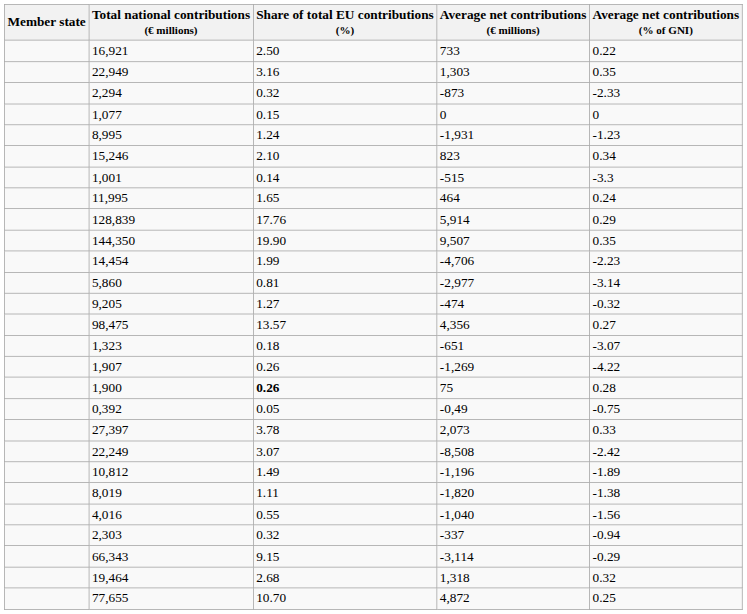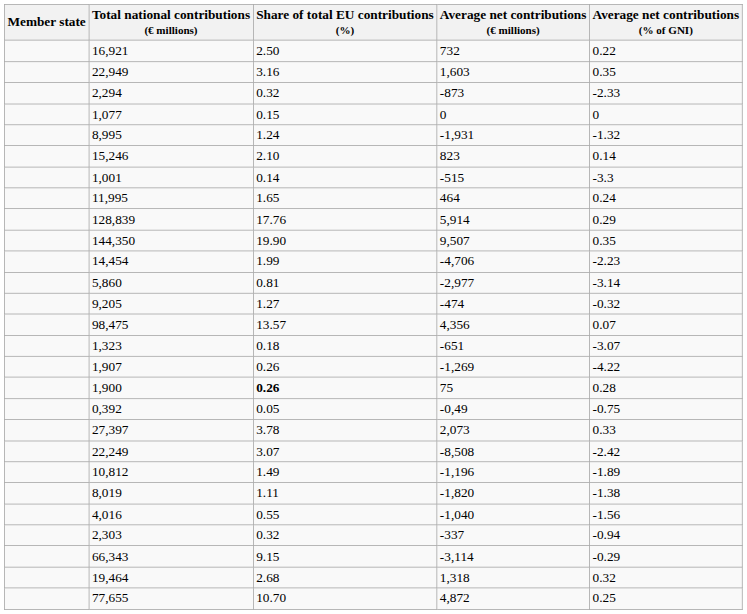 <table class="wikitable sortable">
 <tr>
 <th>Member state</th>
 <th>Total national contributions<br><small>(€ millions)</small></th>
 <th>Share of total EU contributions<br><small>(%)</small></th>
 <th>Average net contributions<br><small>(€ millions)</small></th>
 <th>Average net contributions<br><small>(% of GNI)</small></th>
 </tr>
 <tr>
 <td></td>
 <td>16,921</td>
 <td>2.50</td>
-<td>733</td>
+<td>732</td>
 <td>0.22</td>
 </tr>
 <tr>
 <td></td>
 <td>22,949</td>
 <td>3.16</td>
-<td>1,303</td>
+<td>1,603</td>
 <td>0.35</td>
 </tr>
 <tr>
 <td></td>
 <td>2,294</td>
 <td>0.32</td>
 <td>-873</td>
 <td>-2.33</td>
 </tr>
 <tr>
 <td></td>
 <td>1,077</td>
 <td>0.15</td>
 <td>0</td>
 <td>0</td>
 </tr>
 <tr>
 <td></td>
 <td>8,995</td>
 <td>1.24</td>
 <td>-1,931</td>
-<td>-1.23</td>
+<td>-1.32</td>
 </tr>
 <tr>
 <td></td>
 <td>15,246</td>
 <td>2.10</td>
 <td>823</td>
-<td>0.34</td>
+<td>0.14</td>
 </tr>
 <tr>
 <td></td>
 <td>1,001</td>
 <td>0.14</td>
 <td>-515</td>
 <td>-3.3</td>
 </tr>
 <tr>
 <td></td>
 <td>11,995</td>
 <td>1.65</td>
 <td>464</td>
 <td>0.24</td>
 </tr>
 <tr>
 <td></td>
 <td>128,839</td>
 <td>17.76</td>
 <td>5,914</td>
 <td>0.29</td>
 </tr>
 <tr>
 <td></td>
 <td>144,350</td>
 <td>19.90</td>
 <td>9,507</td>
 <td>0.35</td>
 </tr>
 <tr>
 <td></td>
 <td>14,454</td>
 <td>1.99</td>
 <td>-4,706</td>
 <td>-2.23</td>
 </tr>
 <tr>
 <td></td>
 <td>5,860</td>
 <td>0.81</td>
 <td>-2,977</td>
 <td>-3.14</td>
 </tr>
 <tr>
 <td></td>
 <td>9,205</td>
 <td>1.27</td>
 <td>-474</td>
 <td>-0.32</td>
 </tr>
 <tr>
 <td></td>
 <td>98,475</td>
 <td>13.57</td>
 <td>4,356</td>
-<td>0.27</td>
+<td>0.07</td>
 </tr>
 <tr>
 <td></td>
 <td>1,323</td>
 <td>0.18</td>
 <td>-651</td>
 <td>-3.07</td>
 </tr>
 <tr>
 <td></td>
 <td>1,907</td>
 <td>0.26</td>
 <td>-1,269</td>
 <td>-4.22</td>
 </tr>
 <tr>
 <td></td>
 <td>1,900</td>
 <td><strong>0.26</strong></td>
 <td>75</td>
 <td>0.28</td>
 </tr>
 <tr>
 <td></td>
 <td>0,392</td>
 <td>0.05</td>
 <td>-0,49</td>
 <td>-0.75</td>
 </tr>
 <tr>
 <td></td>
 <td>27,397</td>
 <td>3.78</td>
 <td>2,073</td>
 <td>0.33</td>
 </tr>
 <tr>
 <td></td>
 <td>22,249</td>
 <td>3.07</td>
 <td>-8,508</td>
 <td>-2.42</td>
 </tr>
 <tr>
 <td></td>
 <td>10,812</td>
 <td>1.49</td>
 <td>-1,196</td>
 <td>-1.89</td>
 </tr>
 <tr>
 <td></td>
 <td>8,019</td>
 <td>1.11</td>
 <td>-1,820</td>
 <td>-1.38</td>
 </tr>
 <tr>
 <td></td>
 <td>4,016</td>
 <td>0.55</td>
 <td>-1,040</td>
 <td>-1.56</td>
 </tr>
 <tr>
 <td></td>
 <td>2,303</td>
 <td>0.32</td>
 <td>-337</td>
 <td>-0.94</td>
 </tr>
 <tr>
 <td></td>
 <td>66,343</td>
 <td>9.15</td>
 <td>-3,114</td>
 <td>-0.29</td>
 </tr>
 <tr>
 <td></td>
 <td>19,464</td>
 <td>2.68</td>
 <td>1,318</td>
 <td>0.32</td>
 </tr>
 <tr>
 <td></td>
 <td>77,655</td>
 <td>10.70</td>
 <td>4,872</td>
 <td>0.25</td>
 </tr>
 </table>
